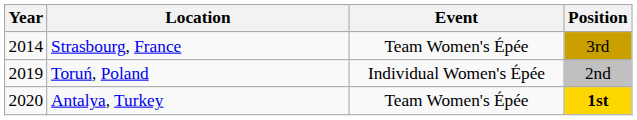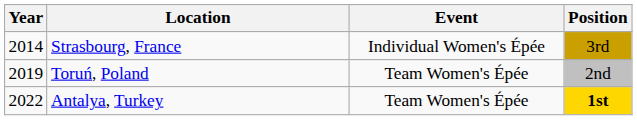 <table class="wikitable" style="text-align:center;">
 <tr>
 <th>Year</th>
 <th style="width:17em">Location</th>
 <th style="width:12em">Event</th>
 <th>Position</th>
 </tr>
 <tr>
 <td>2014</td>
 <td rowspan="1" align="left"> <a href='#'>Strasbourg</a>, <a href='#'>France</a></td>
-<td>Team Women's Épée</td>
+<td>Individual Women's Épée</td>
 <td bgcolor="caramel">3rd</td>
 </tr>
 <tr>
 <td rowspan="1">2019</td>
 <td rowspan="1" align="left"> <a href='#'>Toruń</a>, <a href='#'>Poland</a></td>
-<td>Individual Women's Épée</td>
+<td>Team Women's Épée</td>
 <td bgcolor="silver">2nd</td>
 </tr>
 <tr>
-<td rowspan="1">2020</td>
+<td rowspan="1">2022</td>
 <td rowspan="1" align="left"> <a href='#'>Antalya</a>, <a href='#'>Turkey</a></td>
 <td>Team Women's Épée</td>
 <td bgcolor="gold"><strong>1st</strong></td>
 </tr>
 </table>
